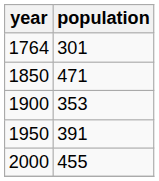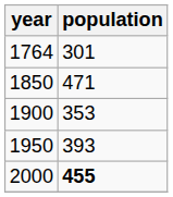 <table class="wikitable">
 <tr>
 <th>year</th>
 <th>population</th>
 </tr>
 <tr>
 <td>1764</td>
 <td>301</td>
 </tr>
 <tr>
 <td>1850</td>
 <td>471</td>
 </tr>
 <tr>
 <td>1900</td>
 <td>353</td>
 </tr>
 <tr>
 <td>1950</td>
-<td>391</td>
+<td>393</td>
 </tr>
 <tr>
 <td>2000</td>
-<td>455</td>
+<td><strong>455</strong></td>
 </tr>
 <tr>
 </tr>
 </table>
